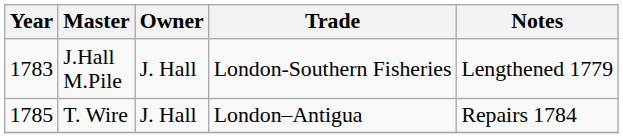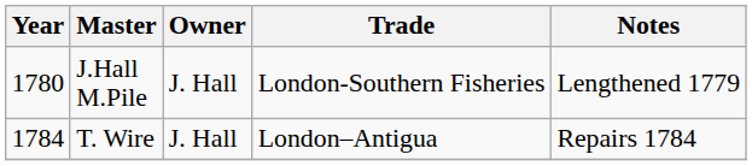 <table class="sortable wikitable">
 <tr>
 <th>Year</th>
 <th>Master</th>
 <th>Owner</th>
 <th>Trade</th>
 <th>Notes</th>
 </tr>
 <tr>
-<td>1783</td>
+<td>1780</td>
 <td>J.Hall<br>M.Pile</td>
 <td>J. Hall</td>
 <td>London-Southern Fisheries</td>
 <td>Lengthened 1779</td>
 </tr>
 <tr>
-<td>1785</td>
+<td>1784</td>
 <td>T. Wire</td>
 <td>J. Hall</td>
 <td>London–Antigua</td>
 <td>Repairs 1784</td>
 </tr>
 <tr>
 </tr>
 </table>
